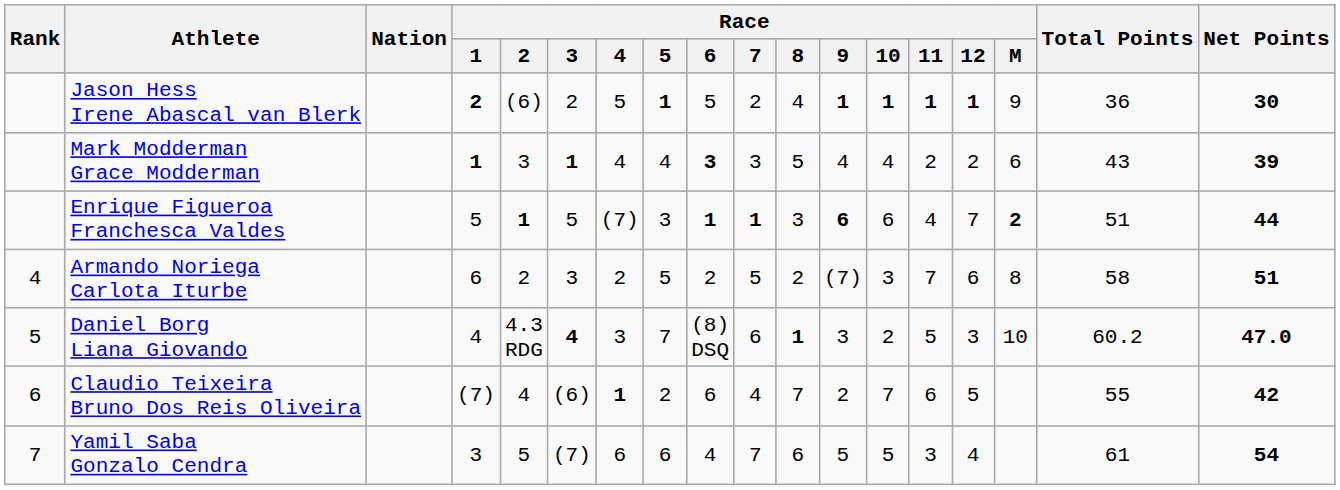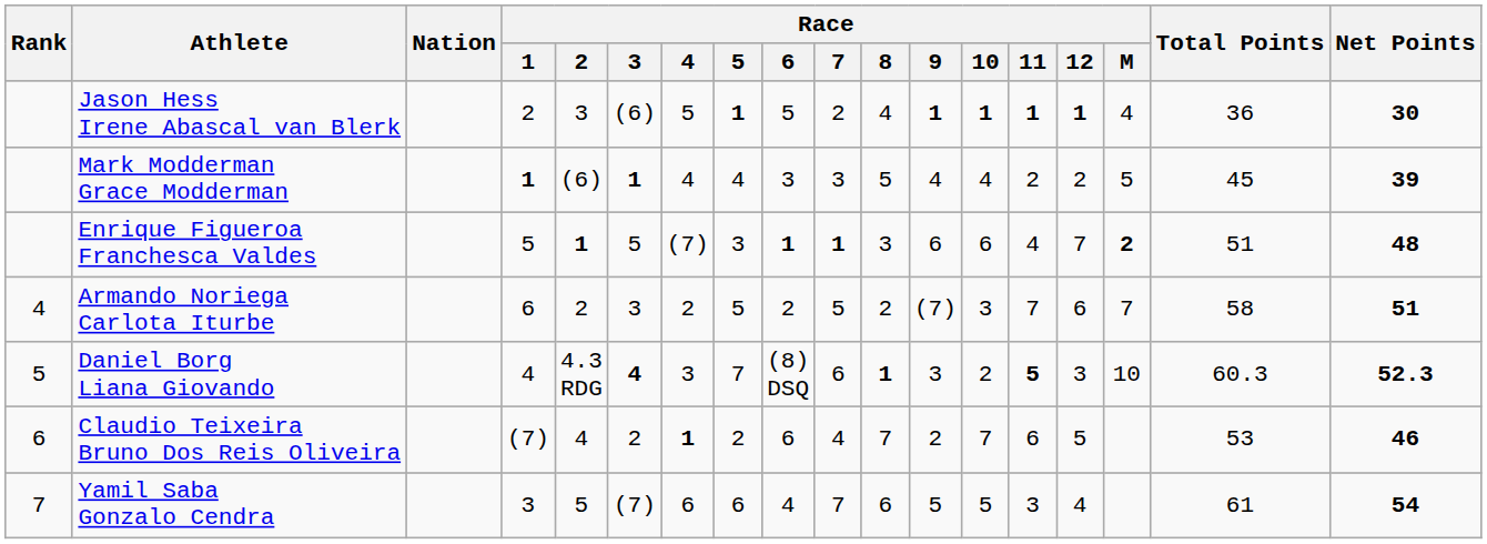 <table class="wikitable" style="text-align:center">
 <tr>
 <th rowspan="2">Rank</th>
 <th rowspan="2">Athlete</th>
 <th rowspan="2">Nation</th>
 <th colspan="13">Race</th>
 <th rowspan="2">Total Points</th>
 <th rowspan="2">Net Points</th>
 </tr>
 <tr>
 <th width=20>1</th>
 <th width=20>2</th>
 <th width=20>3</th>
 <th width=20>4</th>
 <th width=20>5</th>
 <th width=20>6</th>
 <th width=20>7</th>
 <th width=20>8</th>
 <th width=20>9</th>
 <th width=20>10</th>
 <th width=20>11</th>
 <th width=20>12</th>
 <th width=20>M</th>
 </tr>
 <tr>
 <td></td>
 <td align=left><a href='#'>Jason Hess</a><br><a href='#'>Irene Abascal van Blerk</a></td>
 <td align=left></td>
-<td><strong>2</strong></td>
+<td>2</td>
+<td>3</td>
 <td>(6)</td>
-<td>2</td>
 <td>5</td>
 <td><strong>1</strong></td>
 <td>5</td>
 <td>2</td>
 <td>4</td>
 <td><strong>1</strong></td>
 <td><strong>1</strong></td>
 <td><strong>1</strong></td>
 <td><strong>1</strong></td>
-<td>9</td>
+<td>4</td>
 <td>36</td>
 <td><strong>30</strong></td>
 </tr>
 <tr>
 <td></td>
 <td align=left><a href='#'>Mark Modderman</a><br><a href='#'>Grace Modderman</a></td>
 <td align=left></td>
 <td><strong>1</strong></td>
-<td>3</td>
+<td>(6)</td>
 <td><strong>1</strong></td>
 <td>4</td>
 <td>4</td>
-<td><strong>3</strong></td>
+<td>3</td>
 <td>3</td>
 <td>5</td>
 <td>4</td>
 <td>4</td>
 <td>2</td>
 <td>2</td>
-<td>6</td>
-<td>43</td>
+<td>5</td>
+<td>45</td>
 <td><strong>39</strong></td>
 </tr>
 <tr>
 <td></td>
 <td align=left><a href='#'>Enrique Figueroa</a><br><a href='#'>Franchesca Valdes</a></td>
 <td align=left></td>
 <td>5</td>
 <td><strong>1</strong></td>
 <td>5</td>
 <td>(7)</td>
 <td>3</td>
 <td><strong>1</strong></td>
 <td><strong>1</strong></td>
 <td>3</td>
-<td><strong>6</strong></td>
+<td>6</td>
 <td>6</td>
 <td>4</td>
 <td>7</td>
 <td><strong>2</strong></td>
 <td>51</td>
-<td><strong>44</strong></td>
+<td><strong>48</strong></td>
 </tr>
 <tr>
 <td>4</td>
 <td align=left><a href='#'>Armando Noriega</a><br><a href='#'>Carlota Iturbe</a></td>
 <td align=left></td>
 <td>6</td>
 <td>2</td>
 <td>3</td>
 <td>2</td>
 <td>5</td>
 <td>2</td>
 <td>5</td>
 <td>2</td>
 <td>(7)</td>
 <td>3</td>
 <td>7</td>
 <td>6</td>
-<td>8</td>
+<td>7</td>
 <td>58</td>
 <td><strong>51</strong></td>
 </tr>
 <tr>
 <td>5</td>
 <td align=left><a href='#'>Daniel Borg</a><br><a href='#'>Liana Giovando</a></td>
 <td align=left></td>
 <td>4</td>
 <td>4.3<br>RDG</td>
 <td><strong>4</strong></td>
 <td>3</td>
 <td>7</td>
 <td>(8)<br>DSQ</td>
 <td>6</td>
 <td><strong>1</strong></td>
 <td>3</td>
 <td>2</td>
-<td>5</td>
+<td><strong>5</strong></td>
 <td>3</td>
 <td>10</td>
-<td>60.2</td>
-<td><strong>47.0</strong></td>
+<td>60.3</td>
+<td><strong>52.3</strong></td>
 </tr>
 <tr>
 <td>6</td>
 <td align=left><a href='#'>Claudio Teixeira</a><br><a href='#'>Bruno Dos Reis Oliveira</a></td>
 <td align=left></td>
 <td>(7)</td>
 <td>4</td>
-<td>(6)</td>
+<td>2</td>
 <td><strong>1</strong></td>
 <td>2</td>
 <td>6</td>
 <td>4</td>
 <td>7</td>
 <td>2</td>
 <td>7</td>
 <td>6</td>
 <td>5</td>
 <td></td>
-<td>55</td>
-<td><strong>42</strong></td>
+<td>53</td>
+<td><strong>46</strong></td>
 </tr>
 <tr>
 <td>7</td>
 <td align=left><a href='#'>Yamil Saba</a><br><a href='#'>Gonzalo Cendra</a></td>
 <td align=left></td>
 <td>3</td>
 <td>5</td>
 <td>(7)</td>
 <td>6</td>
 <td>6</td>
 <td>4</td>
 <td>7</td>
 <td>6</td>
 <td>5</td>
 <td>5</td>
 <td>3</td>
 <td>4</td>
 <td></td>
 <td>61</td>
 <td><strong>54</strong></td>
 </tr>
 </table>
